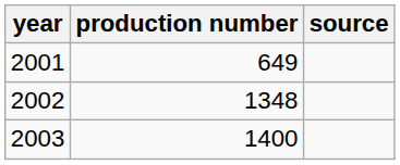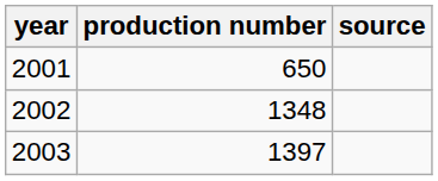 <table class="wikitable sortable">
 <tr>
 <th>year</th>
 <th>production number</th>
 <th>source</th>
 </tr>
 <tr>
 <td>2001</td>
-<td align="right">649</td>
+<td align="right">650</td>
 <td></td>
 </tr>
 <tr>
 <td>2002</td>
 <td align="right">1348</td>
 <td></td>
 </tr>
 <tr>
 <td>2003</td>
-<td align="right">1400</td>
+<td align="right">1397</td>
 <td></td>
 </tr>
 </table>
